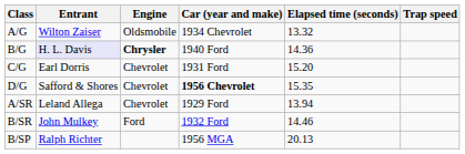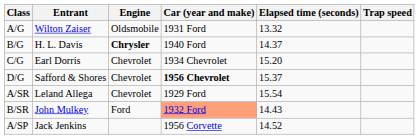 <table class="wikitable">
 <tr>
 <th>Class</th>
 <th>Entrant</th>
 <th>Engine</th>
 <th>Car (year and make)</th>
 <th>Elapsed time (seconds)</th>
 <th>Trap speed</th>
 </tr>
 <tr>
 <td>A/G</td>
 <td><a href='#'>Wilton Zaiser</a></td>
 <td>Oldsmobile</td>
-<td>1934 Chevrolet</td>
+<td>1931 Ford</td>
 <td>13.32</td>
 <td></td>
 </tr>
 <tr>
 <td>B/G</td>
-<td style="background: lavender;">H. L. Davis</td>
+<td>H. L. Davis</td>
 <td><strong>Chrysler</strong></td>
 <td>1940 Ford</td>
-<td>14.36</td>
+<td>14.37</td>
 <td></td>
 </tr>
 <tr>
 <td>C/G</td>
 <td>Earl Dorris</td>
 <td>Chevrolet</td>
-<td>1931 Ford</td>
+<td>1934 Chevrolet</td>
 <td>15.20</td>
 <td></td>
 </tr>
 <tr>
 <td>D/G</td>
 <td>Safford & Shores</td>
 <td>Chevrolet</td>
 <td><strong>1956 Chevrolet</strong></td>
-<td>15.35</td>
+<td>15.37</td>
 <td></td>
 </tr>
 <tr>
 <td>A/SR</td>
 <td>Leland Allega</td>
 <td>Chevrolet</td>
 <td>1929 Ford</td>
-<td>13.94</td>
+<td>15.54</td>
 <td></td>
 </tr>
 <tr>
 <td>B/SR</td>
 <td><a href='#'>John Mulkey</a></td>
 <td>Ford</td>
-<td><a href='#'>1932 Ford</a></td>
-<td>14.46</td>
+<td style="background: lightsalmon;"><a href='#'>1932 Ford</a></td>
+<td>14.43</td>
 <td></td>
 </tr>
 <tr>
-<td>B/SP</td>
-<td><a href='#'>Ralph Richter</a></td>
+<td>A/SP</td>
+<td>Jack Jenkins</td>
 <td></td>
-<td>1956 <a href='#'>MGA</a></td>
-<td>20.13</td>
+<td>1956 <a href='#'>Corvette</a></td>
+<td>14.52</td>
 <td></td>
 </tr>
 </table>
